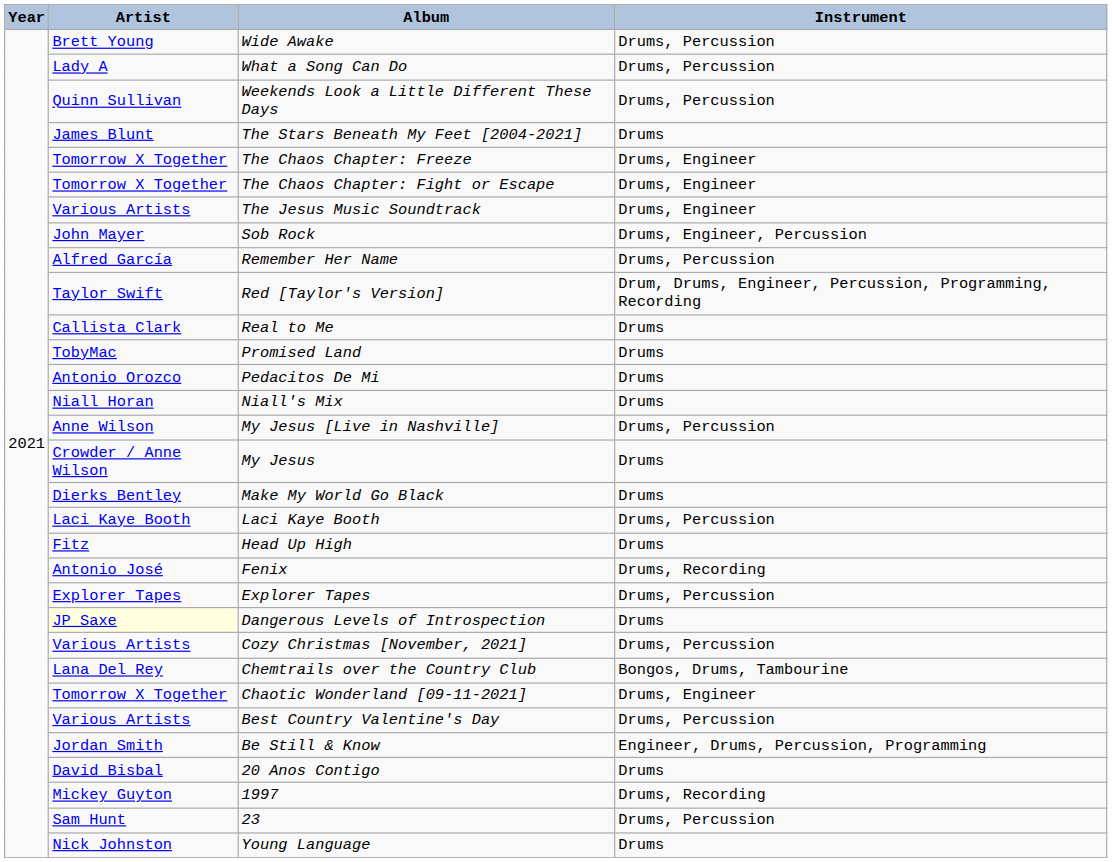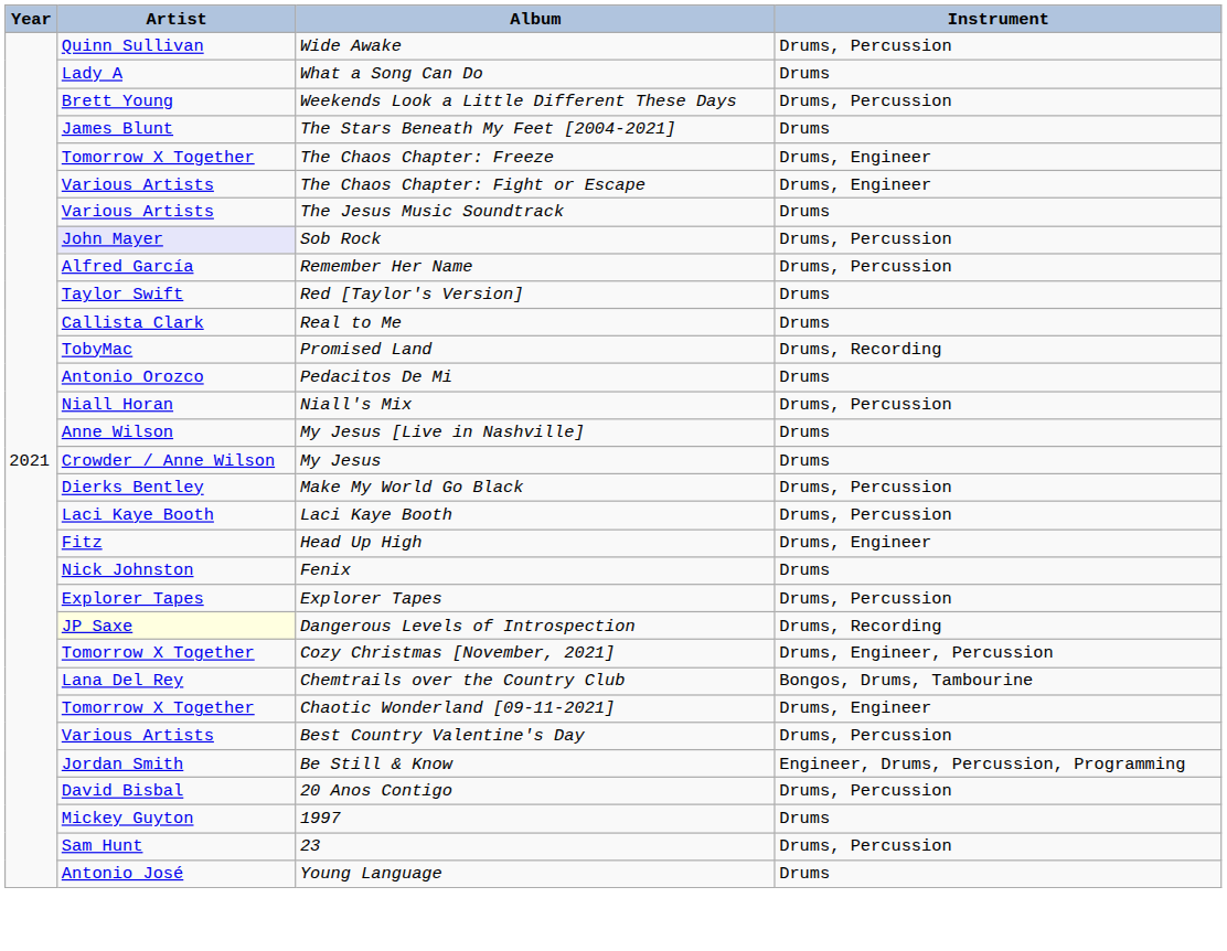 <table class="wikitable" width="74%" style="font-size: 100%;">
 <tr>
 <th style="background:#B0C4DE;">Year</th>
 <th style="background:#B0C4DE;">Artist</th>
 <th style="background:#B0C4DE;">Album</th>
 <th style="background:#B0C4DE;">Instrument</th>
 </tr>
 <tr>
 <td rowspan="65">2021</td>
-<td><a href='#'>Brett Young</a></td>
+<td><a href='#'>Quinn Sullivan</a></td>
 <td><em>Wide Awake</em></td>
 <td>Drums, Percussion</td>
 </tr>
 <tr>
 <td><a href='#'>Lady A</a></td>
 <td><em>What a Song Can Do</em></td>
-<td>Drums, Percussion</td>
+<td>Drums</td>
 </tr>
 <tr>
-<td><a href='#'>Quinn Sullivan</a></td>
+<td><a href='#'>Brett Young</a></td>
 <td><em>Weekends Look a Little Different These Days</em></td>
 <td>Drums, Percussion</td>
 </tr>
 <tr>
 <td><a href='#'>James Blunt</a></td>
 <td><em>The Stars Beneath My Feet [2004-2021]</em></td>
 <td>Drums</td>
 </tr>
 <tr>
 <td><a href='#'>Tomorrow X Together</a></td>
 <td><em>The Chaos Chapter: Freeze</em></td>
 <td>Drums, Engineer</td>
 </tr>
 <tr>
-<td><a href='#'>Tomorrow X Together</a></td>
+<td><a href='#'>Various Artists</a></td>
 <td><em>The Chaos Chapter: Fight or Escape</em></td>
 <td>Drums, Engineer</td>
 </tr>
 <tr>
 <td><a href='#'>Various Artists</a></td>
 <td><em>The Jesus Music Soundtrack</em></td>
-<td>Drums, Engineer</td>
+<td>Drums</td>
 </tr>
 <tr>
-<td><a href='#'>John Mayer</a></td>
+<td style="background: lavender;"><a href='#'>John Mayer</a></td>
 <td><em>Sob Rock</em></td>
-<td>Drums, Engineer, Percussion</td>
+<td>Drums, Percussion</td>
 </tr>
 <tr>
 <td><a href='#'>Alfred García</a></td>
 <td><em>Remember Her Name</em></td>
 <td>Drums, Percussion</td>
 </tr>
 <tr>
 <td><a href='#'>Taylor Swift</a></td>
 <td><em>Red [Taylor's Version]</em></td>
-<td>Drum, Drums, Engineer, Percussion, Programming, Recording</td>
+<td>Drums</td>
 </tr>
 <tr>
 <td><a href='#'>Callista Clark</a></td>
 <td><em>Real to Me</em></td>
 <td>Drums</td>
 </tr>
 <tr>
 <td><a href='#'>TobyMac</a></td>
 <td><em>Promised Land</em></td>
-<td>Drums</td>
+<td>Drums, Recording</td>
 </tr>
 <tr>
 <td><a href='#'>Antonio Orozco</a></td>
 <td><em>Pedacitos De Mi</em></td>
 <td>Drums</td>
 </tr>
 <tr>
 <td><a href='#'>Niall Horan</a></td>
 <td><em>Niall's Mix</em></td>
-<td>Drums</td>
+<td>Drums, Percussion</td>
 </tr>
 <tr>
 <td><a href='#'>Anne Wilson</a></td>
 <td><em>My Jesus [Live in Nashville]</em></td>
-<td>Drums, Percussion</td>
+<td>Drums</td>
 </tr>
 <tr>
 <td><a href='#'>Crowder / Anne Wilson</a></td>
 <td><em>My Jesus</em></td>
 <td>Drums</td>
 </tr>
 <tr>
 <td><a href='#'>Dierks Bentley</a></td>
 <td><em>Make My World Go Black</em></td>
-<td>Drums</td>
+<td>Drums, Percussion</td>
 </tr>
 <tr>
 <td><a href='#'>Laci Kaye Booth</a></td>
 <td><em>Laci Kaye Booth</em></td>
 <td>Drums, Percussion</td>
 </tr>
 <tr>
 <td><a href='#'>Fitz</a></td>
 <td><em>Head Up High</em></td>
-<td>Drums</td>
+<td>Drums, Engineer</td>
 </tr>
 <tr>
-<td><a href='#'>Antonio José</a></td>
+<td><a href='#'>Nick Johnston</a></td>
 <td><em>Fenix</em></td>
-<td>Drums, Recording</td>
+<td>Drums</td>
 </tr>
 <tr>
 <td><a href='#'>Explorer Tapes</a></td>
 <td><em>Explorer Tapes</em></td>
 <td>Drums, Percussion</td>
 </tr>
 <tr>
 <td style="background: lightyellow;"><a href='#'>JP Saxe</a></td>
 <td><em>Dangerous Levels of Introspection</em></td>
-<td>Drums</td>
+<td>Drums, Recording</td>
 </tr>
 <tr>
-<td><a href='#'>Various Artists</a></td>
+<td><a href='#'>Tomorrow X Together</a></td>
 <td><em>Cozy Christmas [November, 2021]</em></td>
-<td>Drums, Percussion</td>
+<td>Drums, Engineer, Percussion</td>
 </tr>
 <tr>
 <td><a href='#'>Lana Del Rey</a></td>
 <td><em>Chemtrails over the Country Club</em></td>
 <td>Bongos, Drums, Tambourine</td>
 </tr>
 <tr>
 <td><a href='#'>Tomorrow X Together</a></td>
 <td><em>Chaotic Wonderland [09-11-2021]</em></td>
 <td>Drums, Engineer</td>
 </tr>
 <tr>
 <td><a href='#'>Various Artists</a></td>
 <td><em>Best Country Valentine's Day</em></td>
 <td>Drums, Percussion</td>
 </tr>
 <tr>
 <td><a href='#'>Jordan Smith</a></td>
 <td><em>Be Still & Know</em></td>
 <td>Engineer, Drums, Percussion, Programming</td>
 </tr>
 <tr>
 <td><a href='#'>David Bisbal</a></td>
 <td><em>20 Anos Contigo</em></td>
-<td>Drums</td>
+<td>Drums, Percussion</td>
 </tr>
 <tr>
 <td><a href='#'>Mickey Guyton</a></td>
 <td><em>1997</em></td>
-<td>Drums, Recording</td>
+<td>Drums</td>
 </tr>
 <tr>
 <td><a href='#'>Sam Hunt</a></td>
 <td><em>23</em></td>
 <td>Drums, Percussion</td>
 </tr>
 <tr>
-<td><a href='#'>Nick Johnston</a></td>
+<td><a href='#'>Antonio José</a></td>
 <td><em>Young Language</em></td>
 <td>Drums</td>
 </tr>
 </table>
